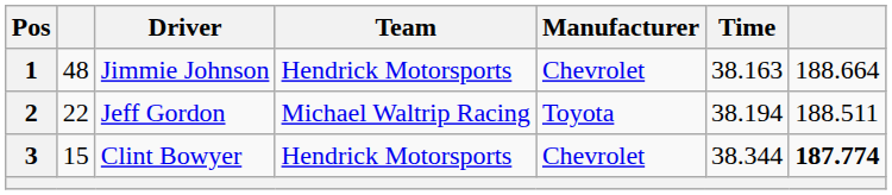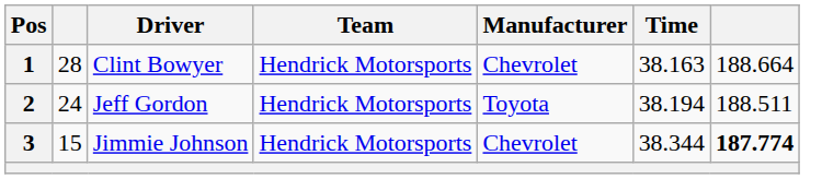 <table class="wikitable" style="font-size:95%">
 <tr>
 <th>Pos</th>
 <th></th>
 <th>Driver</th>
 <th>Team</th>
 <th>Manufacturer</th>
 <th>Time</th>
 <th></th>
 </tr>
 <tr>
 <th>1</th>
-<td>48</td>
-<td><a href='#'>Jimmie Johnson</a></td>
+<td>28</td>
+<td><a href='#'>Clint Bowyer</a></td>
 <td><a href='#'>Hendrick Motorsports</a></td>
 <td><a href='#'>Chevrolet</a></td>
 <td>38.163</td>
 <td>188.664</td>
 </tr>
 <tr>
 <th>2</th>
-<td>22</td>
+<td>24</td>
 <td><a href='#'>Jeff Gordon</a></td>
-<td><a href='#'>Michael Waltrip Racing</a></td>
+<td><a href='#'>Hendrick Motorsports</a></td>
 <td><a href='#'>Toyota</a></td>
 <td>38.194</td>
 <td>188.511</td>
 </tr>
 <tr>
 <th>3</th>
 <td>15</td>
-<td><a href='#'>Clint Bowyer</a></td>
+<td><a href='#'>Jimmie Johnson</a></td>
 <td><a href='#'>Hendrick Motorsports</a></td>
 <td><a href='#'>Chevrolet</a></td>
 <td>38.344</td>
 <td><strong>187.774</strong></td>
 </tr>
 <tr>
 <th colspan="7"></th>
 </tr>
 </table>
